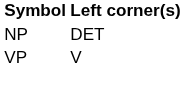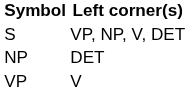 <table>
 <tr>
 <th>Symbol</th>
 <th>Left corner(s)</th>
+</tr>
+<tr>
+<td>S</td>
+<td>VP, NP, V, DET</td>
 </tr>
 <tr>
 <td>NP</td>
 <td>DET</td>
 </tr>
 <tr>
 <td>VP</td>
 <td>V</td>
 </tr>
 </table>
